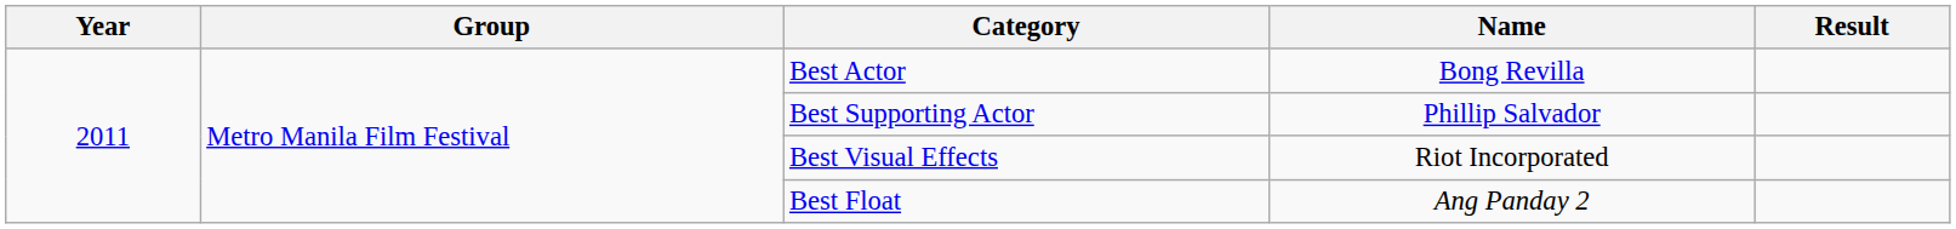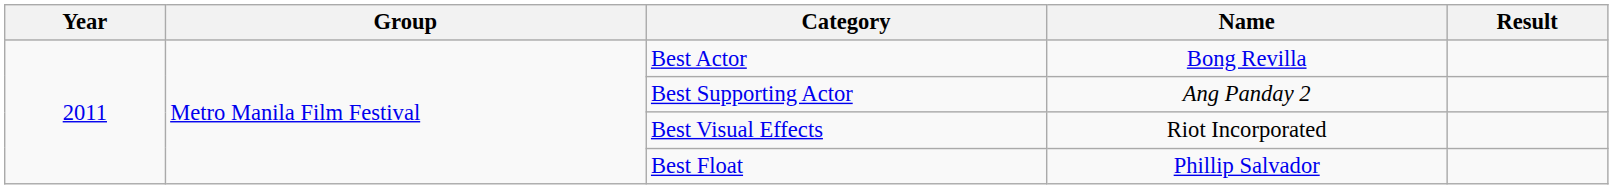 <table | width="90%" class="wikitable sortable">
 <tr>
 <th width="10%">Year</th>
 <th width="30%">Group</th>
 <th width="25%">Category</th>
 <th width="25%">Name</th>
 <th width="10%">Result</th>
 </tr>
 <tr>
 <td rowspan="4" align="center"><a href='#'>2011</a></td>
 <td rowspan="4" align="left"><a href='#'>Metro Manila Film Festival</a></td>
 <td><a href='#'>Best Actor</a></td>
 <td align="center"><a href='#'>Bong Revilla</a></td>
 <td></td>
 </tr>
 <tr>
 <td><a href='#'>Best Supporting Actor</a></td>
-<td align="center"><a href='#'>Phillip Salvador</a></td>
+<td align="center"><em>Ang Panday 2</em></td>
 <td></td>
 </tr>
 <tr>
 <td><a href='#'>Best Visual Effects</a></td>
 <td align="center">Riot Incorporated</td>
 <td></td>
 </tr>
 <tr>
 <td><a href='#'>Best Float</a></td>
-<td align="center"><em>Ang Panday 2</em></td>
+<td align="center"><a href='#'>Phillip Salvador</a></td>
 <td></td>
 </tr>
 </table>
